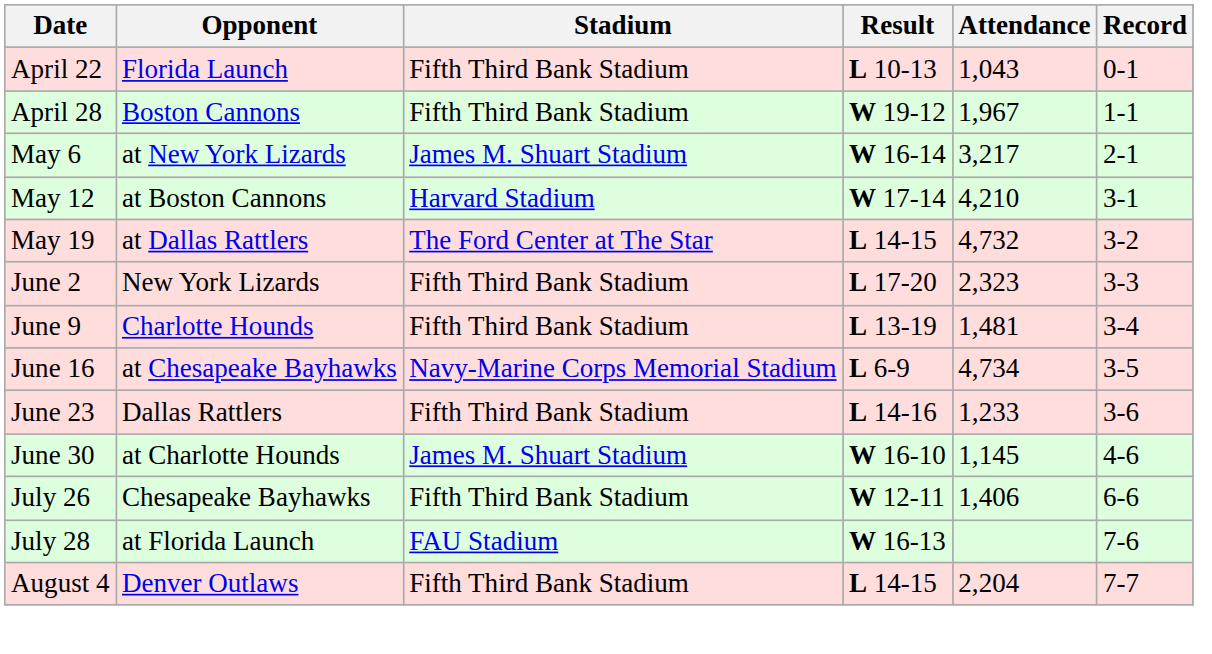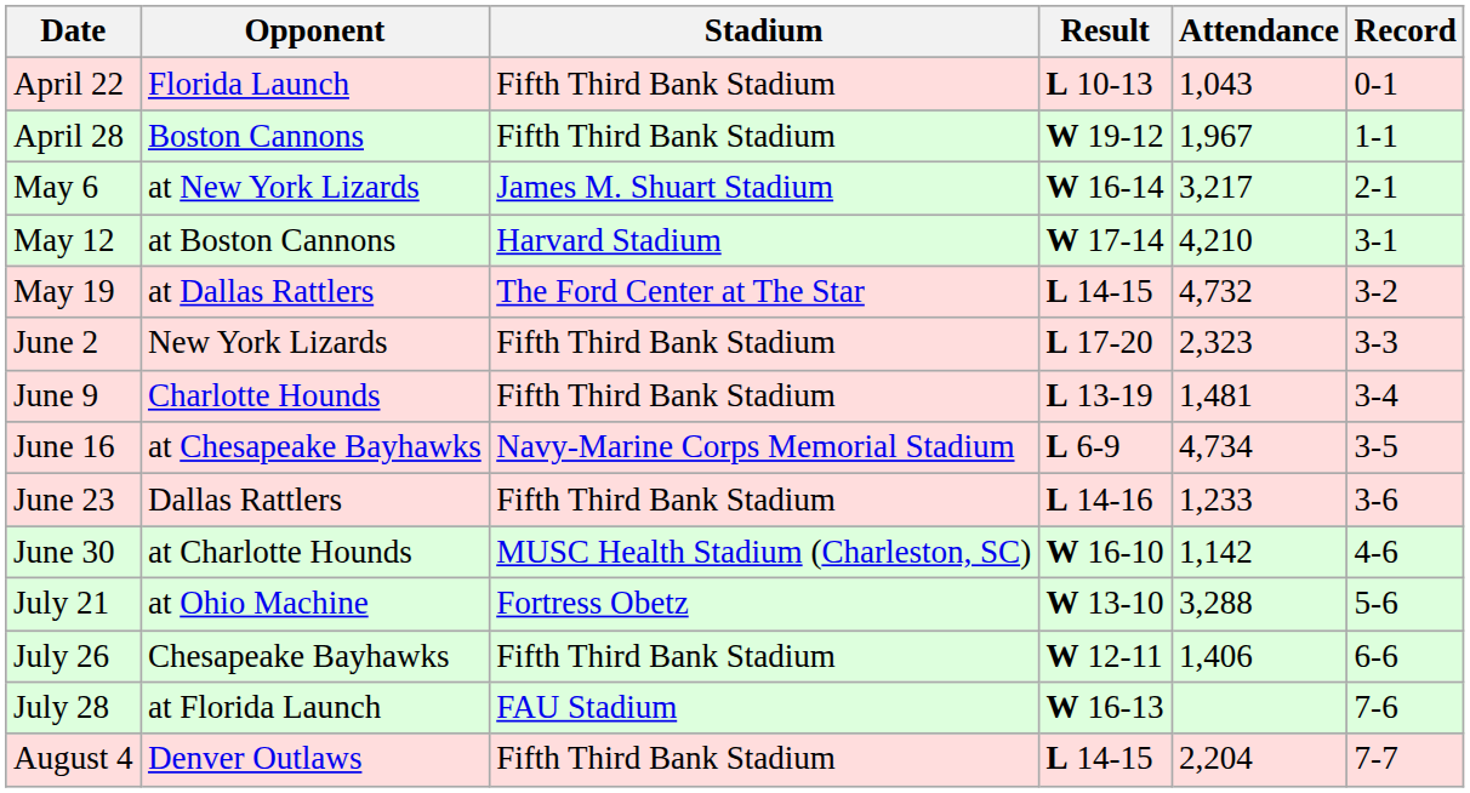 <table class="wikitable" text-align:center;>
 <tr>
 <th>Date</th>
 <th>Opponent</th>
 <th>Stadium</th>
 <th>Result</th>
 <th>Attendance</th>
 <th>Record</th>
 </tr>
 <tr bgcolor="FFDDDD">
 <td>April 22</td>
 <td><a href='#'>Florida Launch</a></td>
 <td>Fifth Third Bank Stadium</td>
 <td><strong>L</strong> 10-13</td>
 <td>1,043</td>
 <td>0-1</td>
 </tr>
 <tr bgcolor="DDFFDD">
 <td>April 28</td>
 <td><a href='#'>Boston Cannons</a></td>
 <td>Fifth Third Bank Stadium</td>
 <td><strong>W</strong> 19-12</td>
 <td>1,967</td>
 <td>1-1</td>
 </tr>
 <tr bgcolor="DDFFDD">
 <td>May 6</td>
 <td>at <a href='#'>New York Lizards</a></td>
 <td><a href='#'>James M. Shuart Stadium</a></td>
 <td><strong>W</strong> 16-14</td>
 <td>3,217</td>
 <td>2-1</td>
 </tr>
 <tr bgcolor="DDFFDD">
 <td>May 12</td>
 <td>at Boston Cannons</td>
 <td><a href='#'>Harvard Stadium</a></td>
 <td><strong>W</strong> 17-14</td>
 <td>4,210</td>
 <td>3-1</td>
 </tr>
 <tr bgcolor="FFDDDD">
 <td>May 19</td>
 <td>at <a href='#'>Dallas Rattlers</a></td>
 <td><a href='#'>The Ford Center at The Star</a></td>
 <td><strong>L</strong> 14-15 </td>
 <td>4,732</td>
 <td>3-2</td>
 </tr>
 <tr bgcolor="FFDDDD">
 <td>June 2</td>
 <td>New York Lizards</td>
 <td>Fifth Third Bank Stadium</td>
 <td><strong>L</strong> 17-20</td>
 <td>2,323</td>
 <td>3-3</td>
 </tr>
 <tr bgcolor="FFDDDD">
 <td>June 9</td>
 <td><a href='#'>Charlotte Hounds</a></td>
 <td>Fifth Third Bank Stadium</td>
 <td><strong>L</strong> 13-19</td>
 <td>1,481</td>
 <td>3-4</td>
 </tr>
 <tr bgcolor="FFDDDD">
 <td>June 16</td>
 <td>at <a href='#'>Chesapeake Bayhawks</a></td>
 <td><a href='#'>Navy-Marine Corps Memorial Stadium</a></td>
 <td><strong>L</strong> 6-9</td>
 <td>4,734</td>
 <td>3-5</td>
 </tr>
 <tr bgcolor="FFDDDD">
 <td>June 23</td>
 <td>Dallas Rattlers</td>
 <td>Fifth Third Bank Stadium</td>
 <td><strong>L</strong> 14-16</td>
 <td>1,233</td>
 <td>3-6</td>
 </tr>
 <tr bgcolor="DDFFDD">
 <td>June 30</td>
 <td>at Charlotte Hounds</td>
-<td><a href='#'>James M. Shuart Stadium</a></td>
+<td><a href='#'>MUSC Health Stadium</a> (<a href='#'>Charleston, SC</a>)</td>
 <td><strong>W</strong> 16-10</td>
-<td>1,145</td>
+<td>1,142</td>
 <td>4-6</td>
+</tr>
+<tr bgcolor="DDFFDD">
+<td>July 21</td>
+<td>at <a href='#'>Ohio Machine</a></td>
+<td><a href='#'>Fortress Obetz</a></td>
+<td><strong>W</strong> 13-10</td>
+<td>3,288</td>
+<td>5-6</td>
 </tr>
 <tr bgcolor="DDFFDD">
 <td>July 26</td>
 <td>Chesapeake Bayhawks</td>
 <td>Fifth Third Bank Stadium</td>
 <td><strong>W</strong> 12-11</td>
 <td>1,406</td>
 <td>6-6</td>
 </tr>
 <tr bgcolor="DDFFDD">
 <td>July 28</td>
 <td>at Florida Launch</td>
 <td><a href='#'>FAU Stadium</a></td>
 <td><strong>W</strong> 16-13</td>
 <td></td>
 <td>7-6</td>
 </tr>
 <tr bgcolor="FFDDDD">
 <td>August 4</td>
 <td><a href='#'>Denver Outlaws</a></td>
 <td>Fifth Third Bank Stadium</td>
 <td><strong>L</strong> 14-15</td>
 <td>2,204</td>
 <td>7-7</td>
 </tr>
 </table>
